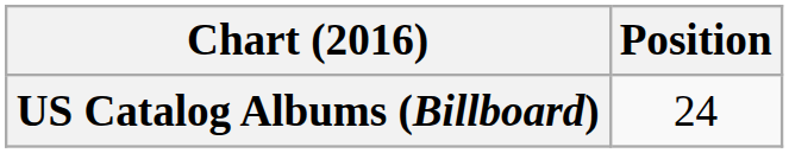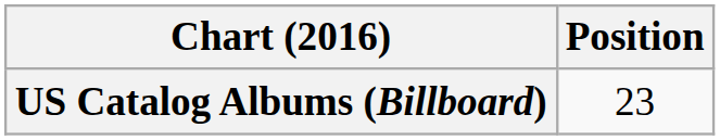 <table class="wikitable sortable plainrowheaders" style="text-align:center;">
 <tr>
 <th scope="col">Chart (2016)</th>
 <th scope="col">Position</th>
 </tr>
 <tr>
 <th scope="row">US Catalog Albums (<em>Billboard</em>)</th>
-<td style="text-align:center;">24</td>
+<td style="text-align:center;">23</td>
 </tr>
 </table>
